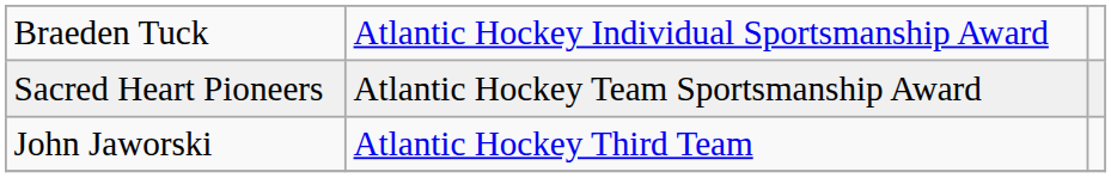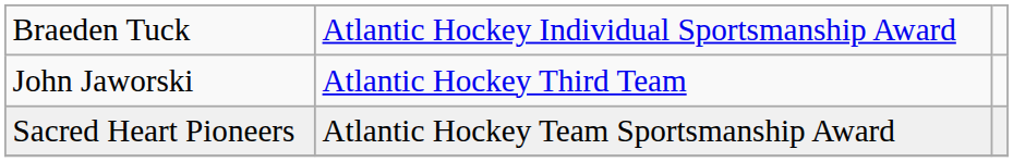 <table class="wikitable" width=40%>
 <tr>
 <td>Braeden Tuck</td>
 <td><a href='#'>Atlantic Hockey Individual Sportsmanship Award</a></td>
 <td></td>
+</tr>
+<tr>
+<td>John Jaworski</td>
+<td rowspan=1><a href='#'>Atlantic Hockey Third Team</a></td>
+<td rowspan=1></td>
 </tr>
 <tr bgcolor=f0f0f0>
 <td>Sacred Heart Pioneers</td>
 <td>Atlantic Hockey Team Sportsmanship Award</td>
 <td></td>
 </tr>
 <tr>
-<td>John Jaworski</td>
-<td rowspan=1><a href='#'>Atlantic Hockey Third Team</a></td>
-<td rowspan=1></td>
-</tr>
-<tr>
 </tr>
 </table>
